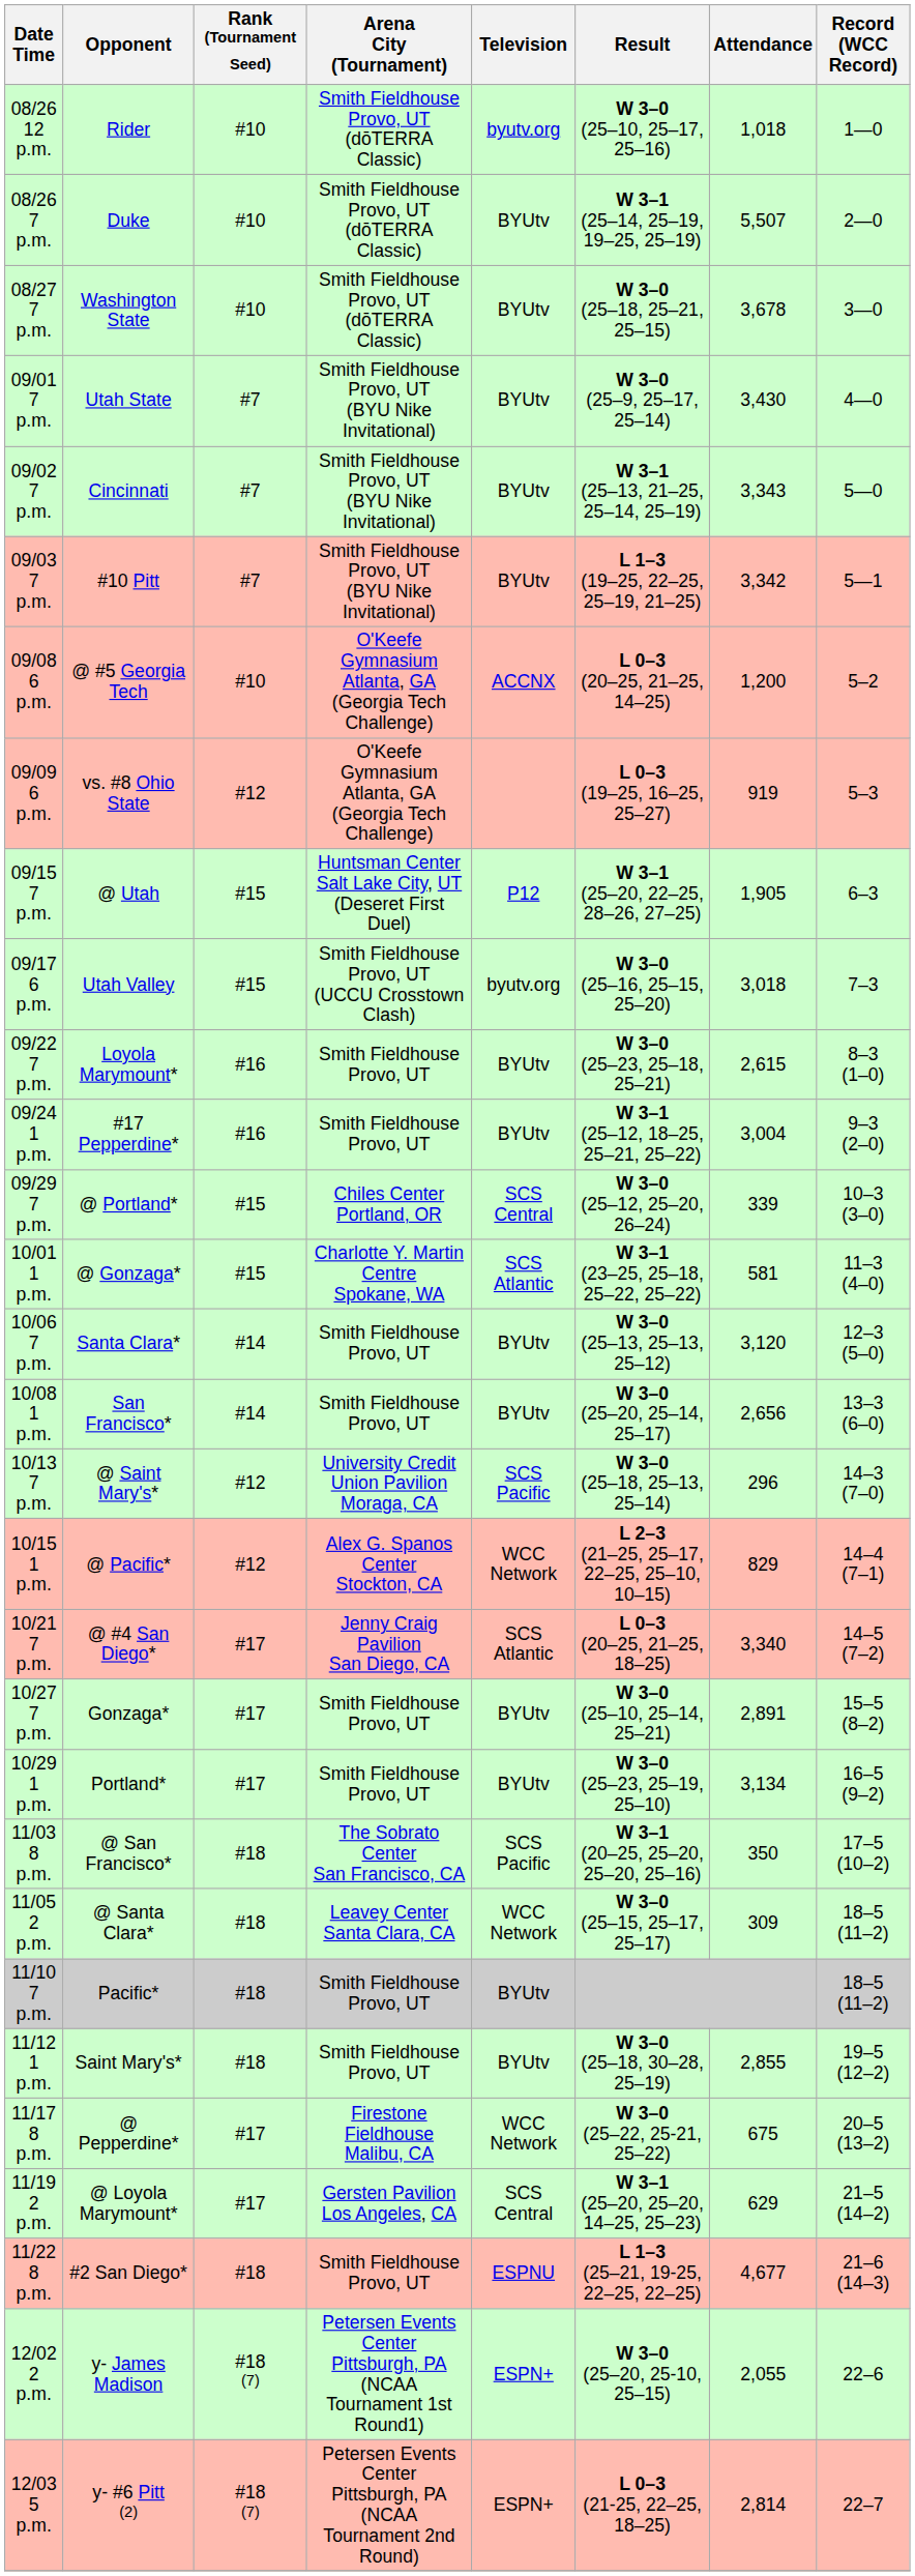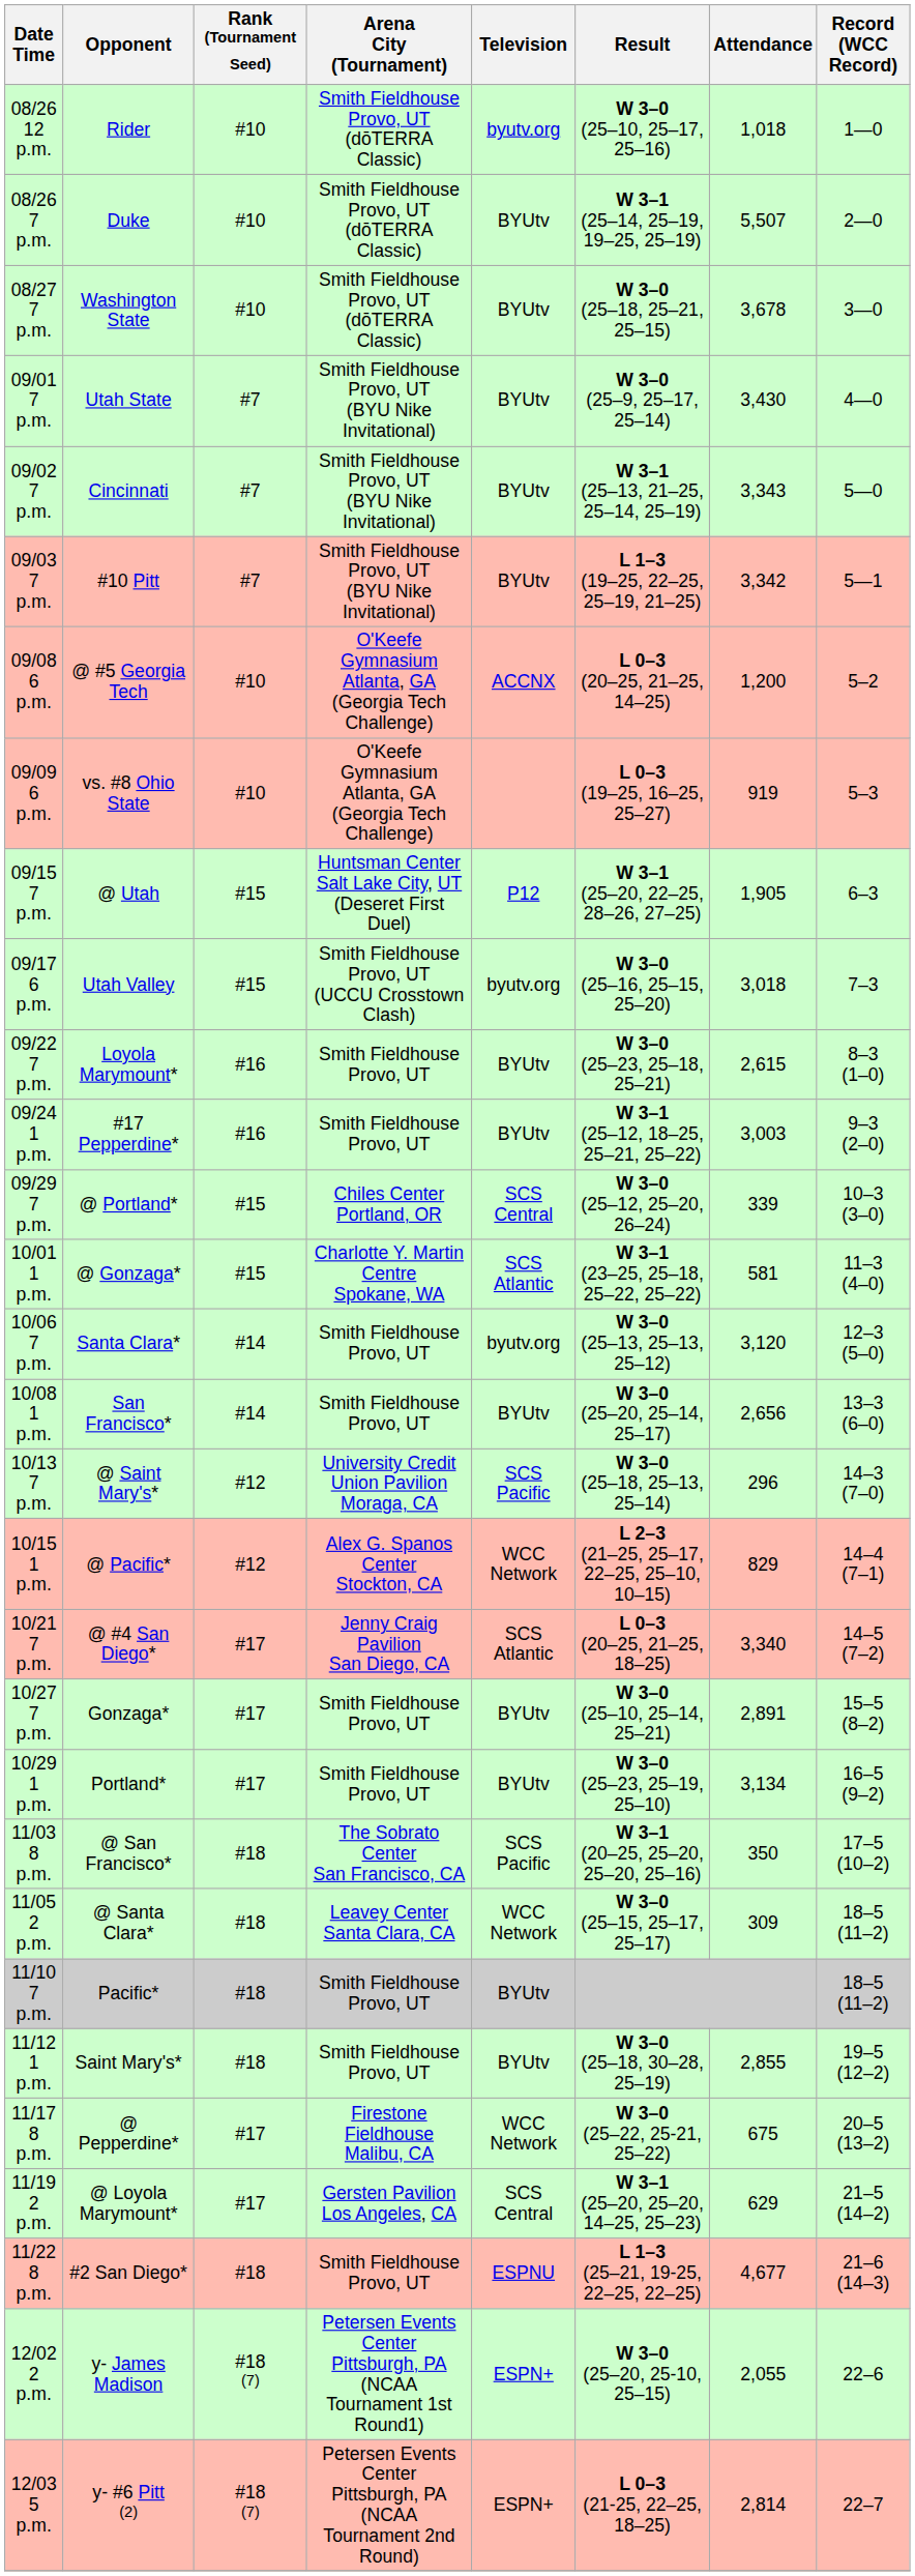 <table class="wikitable" style="width:90%">
 <tr>
 <th style=>Date<br>Time</th>
 <th style=>Opponent</th>
 <th style=>Rank<br><sup>(Tournament Seed)</sup></th>
 <th style=>Arena<br>City<br>(Tournament)</th>
 <th style=>Television</th>
 <th style=>Result</th>
 <th style=>Attendance</th>
 <th style=>Record<br>(WCC Record)</th>
 </tr>
 <tr align="center" bgcolor="#ccffcc">
 <td>08/26<br>12 p.m.</td>
 <td><a href='#'>Rider</a></td>
 <td>#10</td>
 <td><a href='#'>Smith Fieldhouse</a><br><a href='#'>Provo, UT</a><br>(dōTERRA Classic)</td>
 <td><a href='#'>byutv.org</a></td>
 <td><strong>W 3–0</strong> <br> (25–10, 25–17, 25–16)</td>
 <td>1,018</td>
 <td>1—0</td>
 </tr>
 <tr align="center" bgcolor="#ccffcc">
 <td>08/26<br>7 p.m.</td>
 <td><a href='#'>Duke</a></td>
 <td>#10</td>
 <td>Smith Fieldhouse<br>Provo, UT<br>(dōTERRA Classic)</td>
 <td>BYUtv</td>
 <td><strong>W 3–1</strong> <br>(25–14, 25–19, 19–25, 25–19)</td>
 <td>5,507</td>
 <td>2—0</td>
 </tr>
 <tr align="center" bgcolor="#ccffcc">
 <td>08/27<br>7 p.m.</td>
 <td><a href='#'>Washington State</a></td>
 <td>#10</td>
 <td>Smith Fieldhouse<br>Provo, UT<br>(dōTERRA Classic)</td>
 <td>BYUtv</td>
 <td><strong>W 3–0</strong> <br>(25–18, 25–21, 25–15)</td>
 <td>3,678</td>
 <td>3—0</td>
 </tr>
 <tr align="center" bgcolor="#ccffcc">
 <td>09/01<br>7 p.m.</td>
 <td><a href='#'>Utah State</a></td>
 <td>#7</td>
 <td>Smith Fieldhouse<br>Provo, UT<br>(BYU Nike Invitational)</td>
 <td>BYUtv</td>
 <td><strong>W 3–0</strong> <br> (25–9, 25–17, 25–14)</td>
 <td>3,430</td>
 <td>4—0</td>
 </tr>
 <tr align="center" bgcolor="#ccffcc">
 <td>09/02<br>7 p.m.</td>
 <td><a href='#'>Cincinnati</a></td>
 <td>#7</td>
 <td>Smith Fieldhouse<br>Provo, UT<br>(BYU Nike Invitational)</td>
 <td>BYUtv</td>
 <td><strong>W 3–1</strong>  <br> (25–13, 21–25, 25–14, 25–19)</td>
 <td>3,343</td>
 <td>5—0</td>
 </tr>
 <tr align="center" bgcolor="#ffbbb">
 <td>09/03<br>7 p.m.</td>
 <td>#10 <a href='#'>Pitt</a></td>
 <td>#7</td>
 <td>Smith Fieldhouse<br>Provo, UT<br>(BYU Nike Invitational)</td>
 <td>BYUtv</td>
 <td><strong>L 1–3</strong> <br> (19–25, 22–25, 25–19, 21–25)</td>
 <td>3,342</td>
 <td>5—1</td>
 </tr>
 <tr align="center" bgcolor="#ffbbb">
 <td>09/08<br>6 p.m.</td>
 <td>@ #5 <a href='#'>Georgia Tech</a></td>
 <td>#10</td>
 <td><a href='#'>O'Keefe Gymnasium</a><br><a href='#'>Atlanta</a>, <a href='#'>GA</a><br>(Georgia Tech Challenge)</td>
 <td><a href='#'>ACCNX</a></td>
 <td><strong>L 0–3</strong> <br> (20–25, 21–25, 14–25)</td>
 <td>1,200</td>
 <td>5–2</td>
 </tr>
 <tr align="center" bgcolor="#ffbbb">
 <td>09/09<br>6 p.m.</td>
 <td>vs. #8 <a href='#'>Ohio State</a></td>
-<td>#12</td>
+<td>#10</td>
 <td>O'Keefe Gymnasium<br>Atlanta, GA<br>(Georgia Tech Challenge)</td>
 <td></td>
 <td><strong>L 0–3</strong> <br> (19–25, 16–25, 25–27)</td>
 <td>919</td>
 <td>5–3</td>
 </tr>
 <tr align="center" bgcolor="#ccffcc">
 <td>09/15<br>7 p.m.</td>
 <td>@ <a href='#'>Utah</a></td>
 <td>#15</td>
 <td><a href='#'>Huntsman Center</a><br><a href='#'>Salt Lake City</a>, <a href='#'>UT</a><br>(Deseret First Duel)</td>
 <td><a href='#'>P12</a></td>
 <td><strong>W 3–1</strong><br>(25–20, 22–25, 28–26, 27–25)</td>
 <td>1,905</td>
 <td>6–3</td>
 </tr>
 <tr align="center" bgcolor="#ccffcc">
 <td>09/17<br>6 p.m.</td>
 <td><a href='#'>Utah Valley</a></td>
 <td>#15</td>
 <td>Smith Fieldhouse<br>Provo, UT<br>(UCCU Crosstown Clash)</td>
 <td>byutv.org</td>
 <td><strong>W 3–0</strong><br>(25–16, 25–15, 25–20)</td>
 <td>3,018</td>
 <td>7–3</td>
 </tr>
 <tr align="center" bgcolor="#ccffcc">
 <td>09/22<br>7 p.m.</td>
 <td><a href='#'>Loyola Marymount</a>*</td>
 <td>#16</td>
 <td>Smith Fieldhouse<br>Provo, UT</td>
 <td>BYUtv</td>
 <td><strong>W 3–0</strong> <br> (25–23, 25–18, 25–21)</td>
 <td>2,615</td>
 <td>8–3<br>(1–0)</td>
 </tr>
 <tr align="center" bgcolor="#ccffcc">
 <td>09/24<br>1 p.m.</td>
 <td>#17 <a href='#'>Pepperdine</a>*</td>
 <td>#16</td>
 <td>Smith Fieldhouse<br>Provo, UT</td>
 <td>BYUtv</td>
 <td><strong>W 3–1</strong> <br> (25–12, 18–25, 25–21, 25–22)</td>
-<td>3,004</td>
+<td>3,003</td>
 <td>9–3<br>(2–0)</td>
 </tr>
 <tr align="center" bgcolor="#ccffcc">
 <td>09/29<br>7 p.m.</td>
 <td>@ <a href='#'>Portland</a>*</td>
 <td>#15</td>
 <td><a href='#'>Chiles Center</a><br><a href='#'>Portland, OR</a></td>
 <td><a href='#'>SCS Central</a></td>
 <td><strong>W 3–0</strong> <br> (25–12, 25–20, 26–24)</td>
 <td>339</td>
 <td>10–3<br>(3–0)</td>
 </tr>
 <tr align="center" bgcolor="#ccffcc">
 <td>10/01<br>1 p.m.</td>
 <td>@ <a href='#'>Gonzaga</a>*</td>
 <td>#15</td>
 <td><a href='#'>Charlotte Y. Martin Centre</a><br><a href='#'>Spokane, WA</a></td>
 <td><a href='#'>SCS Atlantic</a></td>
 <td><strong>W 3–1</strong> <br> (23–25, 25–18, 25–22, 25–22)</td>
 <td>581</td>
 <td>11–3<br>(4–0)</td>
 </tr>
 <tr align="center" bgcolor="#ccffcc">
 <td>10/06<br>7 p.m.</td>
 <td><a href='#'>Santa Clara</a>*</td>
 <td>#14</td>
 <td>Smith Fieldhouse<br>Provo, UT</td>
-<td>BYUtv</td>
+<td>byutv.org</td>
 <td><strong>W 3–0</strong> <br> (25–13, 25–13, 25–12)</td>
 <td>3,120</td>
 <td>12–3<br>(5–0)</td>
 </tr>
 <tr align="center" bgcolor="#ccffcc">
 <td>10/08<br>1 p.m.</td>
 <td><a href='#'>San Francisco</a>*</td>
 <td>#14</td>
 <td>Smith Fieldhouse<br>Provo, UT</td>
 <td>BYUtv</td>
 <td><strong>W 3–0</strong> <br> (25–20, 25–14, 25–17)</td>
 <td>2,656</td>
 <td>13–3<br>(6–0)</td>
 </tr>
 <tr align="center" bgcolor="#ccffcc">
 <td>10/13<br>7 p.m.</td>
 <td>@ <a href='#'>Saint Mary's</a>*</td>
 <td>#12</td>
 <td><a href='#'>University Credit Union Pavilion</a><br><a href='#'>Moraga, CA</a></td>
 <td><a href='#'>SCS Pacific</a></td>
 <td><strong>W 3–0</strong><br>(25–18, 25–13, 25–14)</td>
 <td>296</td>
 <td>14–3<br>(7–0)</td>
 </tr>
 <tr align="center" bgcolor="#ffbbb">
 <td>10/15<br>1 p.m.</td>
 <td>@ <a href='#'>Pacific</a>*</td>
 <td>#12</td>
 <td><a href='#'>Alex G. Spanos Center</a><br><a href='#'>Stockton, CA</a></td>
 <td>WCC Network</td>
 <td><strong>L 2–3</strong><br>(21–25, 25–17, 22–25, 25–10, 10–15)</td>
 <td>829</td>
 <td>14–4<br>(7–1)</td>
 </tr>
 <tr align="center" bgcolor="#ffbbb">
 <td>10/21<br>7 p.m.</td>
 <td>@ #4 <a href='#'>San Diego</a>*</td>
 <td>#17</td>
 <td><a href='#'>Jenny Craig Pavilion</a><br><a href='#'>San Diego, CA</a></td>
 <td>SCS Atlantic</td>
 <td><strong>L 0–3</strong><br>(20–25, 21–25, 18–25)</td>
 <td>3,340</td>
 <td>14–5<br>(7–2)</td>
 </tr>
 <tr align="center" bgcolor="#ccffcc">
 <td>10/27<br>7 p.m.</td>
 <td>Gonzaga*</td>
 <td>#17</td>
 <td>Smith Fieldhouse<br>Provo, UT</td>
 <td>BYUtv</td>
 <td><strong>W 3–0</strong><br>(25–10, 25–14, 25–21)</td>
 <td>2,891</td>
 <td>15–5<br>(8–2)</td>
 </tr>
 <tr align="center" bgcolor="#ccffcc">
 <td>10/29<br>1 p.m.</td>
 <td>Portland*</td>
 <td>#17</td>
 <td>Smith Fieldhouse<br>Provo, UT</td>
 <td>BYUtv</td>
 <td><strong>W 3–0</strong><br>(25–23, 25–19, 25–10)</td>
 <td>3,134</td>
 <td>16–5<br>(9–2)</td>
 </tr>
 <tr align="center" bgcolor="#ccffcc">
 <td>11/03<br>8 p.m.</td>
 <td>@ San Francisco*</td>
 <td>#18</td>
 <td><a href='#'>The Sobrato Center</a><br><a href='#'>San Francisco, CA</a></td>
 <td>SCS Pacific</td>
 <td><strong>W 3–1</strong><br>(20–25, 25–20, 25–20, 25–16)</td>
 <td>350</td>
 <td>17–5<br>(10–2)</td>
 </tr>
 <tr align="center" bgcolor="#ccffcc">
 <td>11/05<br>2 p.m.</td>
 <td>@ Santa Clara*</td>
 <td>#18</td>
 <td><a href='#'>Leavey Center</a><br><a href='#'>Santa Clara, CA</a></td>
 <td>WCC Network</td>
 <td><strong>W 3–0</strong><br>(25–15, 25–17, 25–17)</td>
 <td>309</td>
 <td>18–5<br>(11–2)</td>
 </tr>
 <tr align="center"  bgcolor="CCCCCC">
 <td>11/10<br>7 p.m.</td>
 <td>Pacific*</td>
 <td>#18</td>
 <td>Smith Fieldhouse<br>Provo, UT</td>
 <td>BYUtv</td>
 <td colspan=2></td>
 <td>18–5<br>(11–2)</td>
 </tr>
 <tr align="center"  bgcolor="#ccffcc">
 <td>11/12<br>1 p.m.</td>
 <td>Saint Mary's*</td>
 <td>#18</td>
 <td>Smith Fieldhouse<br>Provo, UT</td>
 <td>BYUtv</td>
 <td><strong>W 3–0</strong><br>(25–18, 30–28, 25–19)</td>
 <td>2,855</td>
 <td>19–5<br>(12–2)</td>
 </tr>
 <tr align="center" bgcolor="#ccffcc">
 <td>11/17<br>8 p.m.</td>
 <td>@ Pepperdine*</td>
 <td>#17</td>
 <td><a href='#'>Firestone Fieldhouse</a><br><a href='#'>Malibu, CA</a></td>
 <td>WCC Network</td>
 <td><strong>W 3–0</strong><br>(25–22, 25-21, 25–22)</td>
 <td>675</td>
 <td>20–5<br>(13–2)</td>
 </tr>
 <tr align="center" bgcolor="#ccffcc">
 <td>11/19<br>2 p.m.</td>
 <td>@ Loyola Marymount*</td>
 <td>#17</td>
 <td><a href='#'>Gersten Pavilion</a><br><a href='#'>Los Angeles</a>, <a href='#'>CA</a></td>
 <td>SCS Central</td>
 <td><strong>W 3–1</strong><br>(25–20, 25–20, 14–25, 25–23)</td>
 <td>629</td>
 <td>21–5<br>(14–2)</td>
 </tr>
 <tr align="center"  bgcolor="#ffbbb">
 <td>11/22<br>8 p.m.</td>
 <td>#2 San Diego*</td>
 <td>#18</td>
 <td>Smith Fieldhouse<br>Provo, UT</td>
 <td><a href='#'>ESPNU</a></td>
 <td><strong>L 1–3</strong><br>(25–21, 19-25, 22–25, 22–25)</td>
 <td>4,677</td>
 <td>21–6<br>(14–3)</td>
 </tr>
 <tr align="center"  bgcolor="#ccffcc">
 <td>12/02<br>2 p.m.</td>
 <td>y- <a href='#'>James Madison</a></td>
 <td>#18 <br> <sup> (7)</sup></td>
 <td><a href='#'>Petersen Events Center</a><br><a href='#'>Pittsburgh, PA</a><br>(NCAA Tournament 1st Round1)</td>
 <td><a href='#'>ESPN+</a></td>
 <td><strong>W 3–0</strong><br>(25–20, 25-10, 25–15)</td>
 <td>2,055</td>
 <td>22–6</td>
 </tr>
 <tr align="center"  bgcolor="#ffbbb">
 <td>12/03<br>5 p.m.</td>
 <td>y- #6 <a href='#'>Pitt</a> <br> <sup>(2)</sup></td>
 <td>#18 <br> <sup> (7)</sup></td>
 <td>Petersen Events Center<br>Pittsburgh, PA<br>(NCAA Tournament 2nd Round)</td>
 <td>ESPN+</td>
 <td><strong>L 0–3</strong><br>(21-25, 22–25, 18–25)</td>
 <td>2,814</td>
 <td>22–7</td>
 </tr>
 <tr>
 </tr>
 </table>
